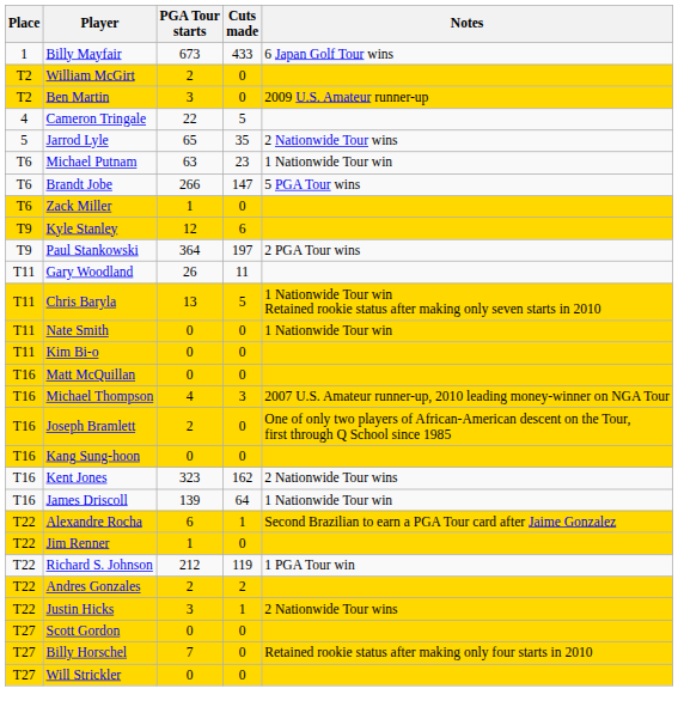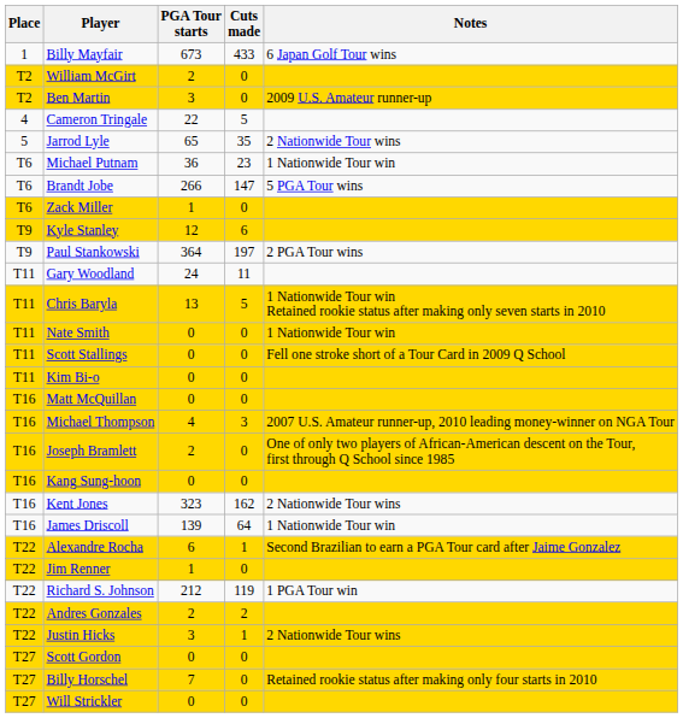 <table class="sortable wikitable" style="text-align:center">
 <tr>
 <th>Place</th>
 <th>Player</th>
 <th>PGA Tour<br>starts</th>
 <th>Cuts<br>made</th>
 <th>Notes</th>
 </tr>
 <tr>
 <td>1</td>
 <td align=left> <a href='#'>Billy Mayfair</a></td>
 <td>673</td>
 <td>433</td>
 <td align=left>6 <a href='#'>Japan Golf Tour</a> wins</td>
 </tr>
 <tr style="background:#FFD800;">
 <td>T2</td>
 <td align=left> <a href='#'>William McGirt</a></td>
 <td>2</td>
 <td>0</td>
 <td align=left></td>
 </tr>
 <tr style="background:#FFD800;">
 <td>T2</td>
 <td align=left> <a href='#'>Ben Martin</a></td>
 <td>3</td>
 <td>0</td>
 <td align=left>2009 <a href='#'>U.S. Amateur</a> runner-up</td>
 </tr>
 <tr>
 <td>4</td>
 <td align=left> <a href='#'>Cameron Tringale</a></td>
 <td>22</td>
 <td>5</td>
 <td align=left></td>
 </tr>
 <tr>
 <td>5</td>
 <td align=left> <a href='#'>Jarrod Lyle</a></td>
 <td>65</td>
 <td>35</td>
 <td align=left>2 <a href='#'>Nationwide Tour</a> wins</td>
 </tr>
 <tr>
 <td>T6</td>
 <td align=left> <a href='#'>Michael Putnam</a></td>
-<td>63</td>
+<td>36</td>
 <td>23</td>
 <td align=left>1 Nationwide Tour win</td>
 </tr>
 <tr>
 <td>T6</td>
 <td align=left> <a href='#'>Brandt Jobe</a></td>
 <td>266</td>
 <td>147</td>
 <td align=left>5 <a href='#'>PGA Tour</a> wins</td>
 </tr>
 <tr style="background:#FFD800;">
 <td>T6</td>
 <td align=left> <a href='#'>Zack Miller</a></td>
 <td>1</td>
 <td>0</td>
 <td align=left></td>
 </tr>
 <tr style="background:#FFD800;">
 <td>T9</td>
 <td align=left> <a href='#'>Kyle Stanley</a></td>
 <td>12</td>
 <td>6</td>
 <td align=left></td>
 </tr>
 <tr>
 <td>T9</td>
 <td align=left> <a href='#'>Paul Stankowski</a></td>
 <td>364</td>
 <td>197</td>
 <td align=left>2 PGA Tour wins</td>
 </tr>
 <tr>
 <td>T11</td>
 <td align=left> <a href='#'>Gary Woodland</a></td>
-<td>26</td>
+<td>24</td>
 <td>11</td>
 <td align=left></td>
 </tr>
 <tr style="background:#FFD800;">
 <td>T11</td>
 <td align=left> <a href='#'>Chris Baryla</a></td>
 <td>13</td>
 <td>5</td>
 <td align=left>1 Nationwide Tour win<br>Retained rookie status after making only seven starts in 2010</td>
 </tr>
 <tr style="background:#FFD800;">
 <td>T11</td>
 <td align=left> <a href='#'>Nate Smith</a></td>
 <td>0</td>
 <td>0</td>
 <td align=left>1 Nationwide Tour win</td>
+</tr>
+<tr style="background:#FFD800;">
+<td>T11</td>
+<td align=left> <a href='#'>Scott Stallings</a></td>
+<td>0</td>
+<td>0</td>
+<td align=left>Fell one stroke short of a Tour Card in 2009 Q School</td>
 </tr>
 <tr style="background:#FFD800;">
 <td>T11</td>
 <td align=left> <a href='#'>Kim Bi-o</a></td>
 <td>0</td>
 <td>0</td>
 <td align=left></td>
 </tr>
 <tr style="background:#FFD800;">
 <td>T16</td>
 <td align=left> <a href='#'>Matt McQuillan</a></td>
 <td>0</td>
 <td>0</td>
 <td align=left></td>
 </tr>
 <tr style="background:#FFD800;">
 <td>T16</td>
 <td align=left> <a href='#'>Michael Thompson</a></td>
 <td>4</td>
 <td>3</td>
 <td align=left>2007 U.S. Amateur runner-up, 2010 leading money-winner on NGA Tour</td>
 </tr>
 <tr style="background:#FFD800;">
 <td>T16</td>
 <td align=left> <a href='#'>Joseph Bramlett</a></td>
 <td>2</td>
 <td>0</td>
 <td align=left>One of only two players of African-American descent on the Tour,<br>first through Q School since 1985</td>
 </tr>
 <tr style="background:#FFD800;">
 <td>T16</td>
 <td align=left> <a href='#'>Kang Sung-hoon</a></td>
 <td>0</td>
 <td>0</td>
 <td align=left></td>
 </tr>
 <tr>
 <td>T16</td>
 <td align=left> <a href='#'>Kent Jones</a></td>
 <td>323</td>
 <td>162</td>
 <td align=left>2 Nationwide Tour wins</td>
 </tr>
 <tr>
 <td>T16</td>
 <td align=left> <a href='#'>James Driscoll</a></td>
 <td>139</td>
 <td>64</td>
 <td align=left>1 Nationwide Tour win</td>
 </tr>
 <tr style="background:#FFD800;">
 <td>T22</td>
 <td align=left> <a href='#'>Alexandre Rocha</a></td>
 <td>6</td>
 <td>1</td>
 <td align=left>Second Brazilian to earn a PGA Tour card after <a href='#'>Jaime Gonzalez</a></td>
 </tr>
 <tr style="background:#FFD800;">
 <td>T22</td>
 <td align=left> <a href='#'>Jim Renner</a></td>
 <td>1</td>
 <td>0</td>
 <td align=left></td>
 </tr>
 <tr>
 <td>T22</td>
 <td align=left> <a href='#'>Richard S. Johnson</a></td>
 <td>212</td>
 <td>119</td>
 <td align=left>1 PGA Tour win</td>
 </tr>
 <tr style="background:#FFD800;">
 <td>T22</td>
 <td align=left> <a href='#'>Andres Gonzales</a></td>
 <td>2</td>
 <td>2</td>
 <td align=left></td>
 </tr>
 <tr style="background:#FFD800;">
 <td>T22</td>
 <td align=left> <a href='#'>Justin Hicks</a></td>
 <td>3</td>
 <td>1</td>
 <td align=left>2 Nationwide Tour wins</td>
 </tr>
 <tr style="background:#FFD800;">
 <td>T27</td>
 <td align=left> <a href='#'>Scott Gordon</a></td>
 <td>0</td>
 <td>0</td>
 <td align=left></td>
 </tr>
 <tr style="background:#FFD800;">
 <td>T27</td>
 <td align=left> <a href='#'>Billy Horschel</a></td>
 <td>7</td>
 <td>0</td>
 <td align=left>Retained rookie status after making only four starts in 2010</td>
 </tr>
 <tr style="background:#FFD800;">
 <td>T27</td>
 <td align=left> <a href='#'>Will Strickler</a></td>
 <td>0</td>
 <td>0</td>
 <td align=left></td>
 </tr>
 </table>
